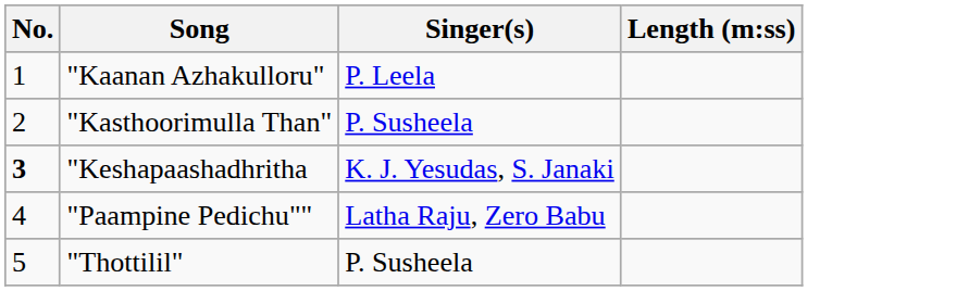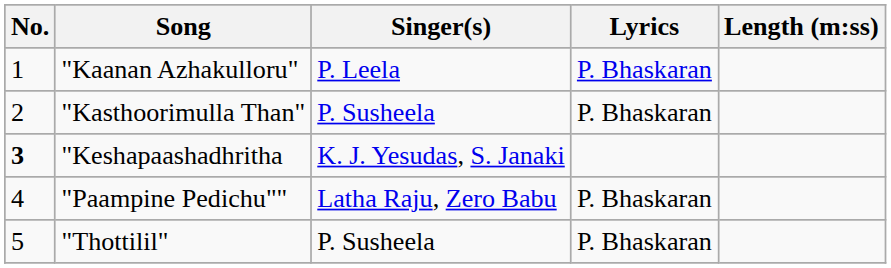 <table class="wikitable" style="font-size:95%;">
 <tr>
 <th>No.</th>
 <th>Song</th>
 <th>Singer(s)</th>
+<th>Lyrics</th>
 <th>Length (m:ss)</th>
 </tr>
 <tr>
 <td>1</td>
 <td>"Kaanan Azhakulloru"</td>
 <td><a href='#'>P. Leela</a></td>
+<td><a href='#'>P. Bhaskaran</a></td>
 <td></td>
 </tr>
 <tr>
 <td>2</td>
 <td>"Kasthoorimulla Than"</td>
 <td><a href='#'>P. Susheela</a></td>
+<td>P. Bhaskaran</td>
 <td></td>
 </tr>
 <tr>
 <td><strong>3</strong></td>
 <td>"Keshapaashadhritha</td>
 <td><a href='#'>K. J. Yesudas</a>, <a href='#'>S. Janaki</a></td>
 <td></td>
+<td></td>
 </tr>
 <tr>
 <td>4</td>
 <td>"Paampine Pedichu""</td>
 <td><a href='#'>Latha Raju</a>, <a href='#'>Zero Babu</a></td>
+<td>P. Bhaskaran</td>
 <td></td>
 </tr>
 <tr>
 <td>5</td>
 <td>"Thottilil"</td>
 <td>P. Susheela</td>
+<td>P. Bhaskaran</td>
 <td></td>
 </tr>
 </table>
